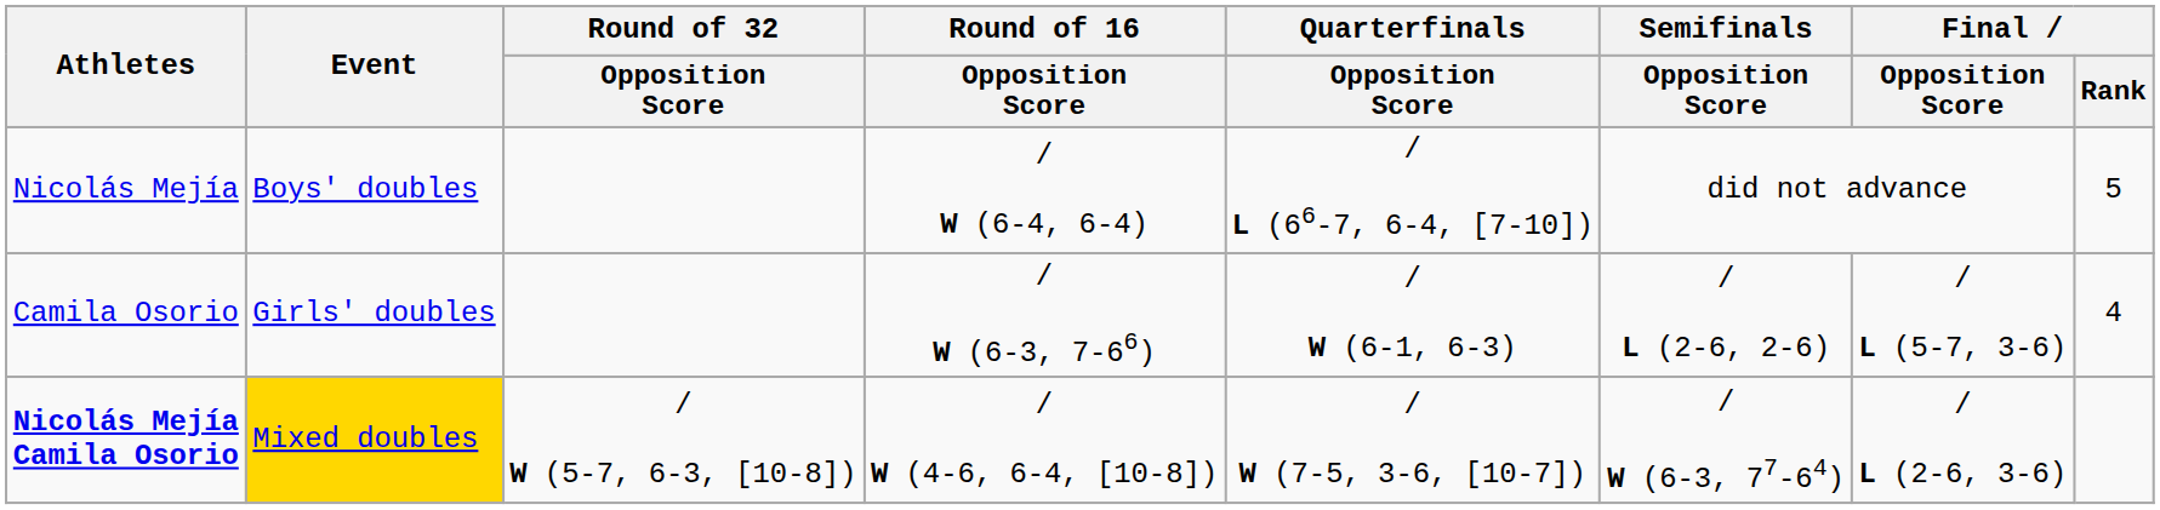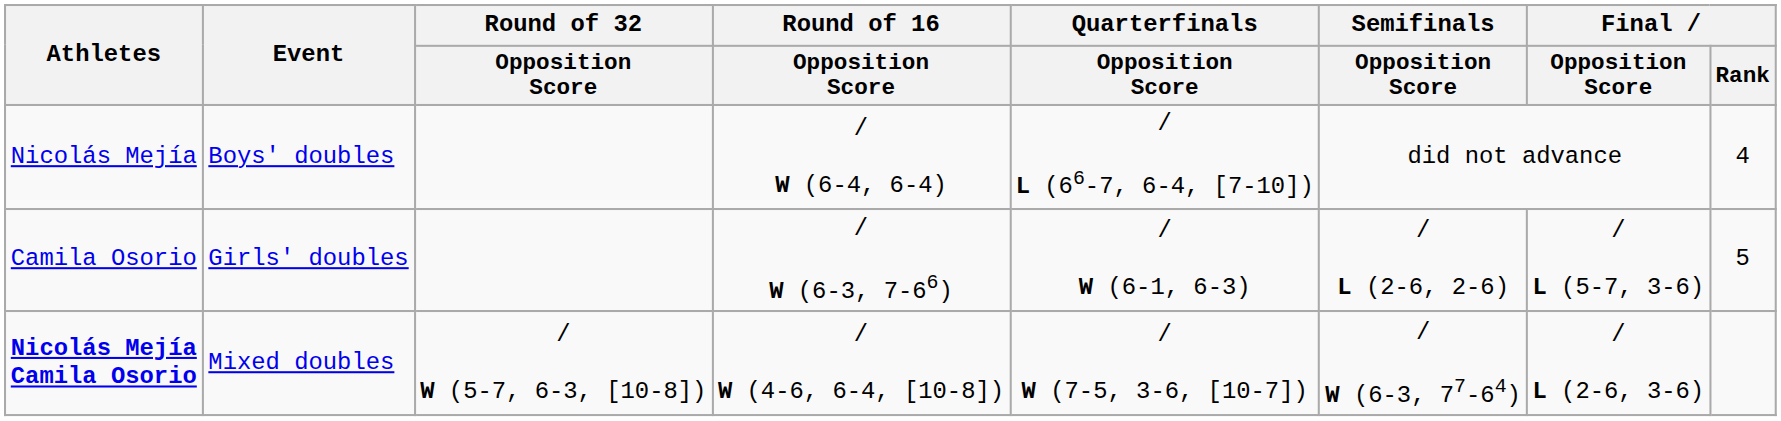 <table class=wikitable style="font-size:90%">
 <tr>
 <th rowspan=2>Athletes</th>
 <th rowspan=2>Event</th>
 <th>Round of 32</th>
 <th>Round of 16</th>
 <th>Quarterfinals</th>
 <th>Semifinals</th>
 <th colspan=2>Final / </th>
 </tr>
 <tr style="font-size:95%">
 <th>Opposition<br>Score</th>
 <th>Opposition<br>Score</th>
 <th>Opposition<br>Score</th>
 <th>Opposition<br>Score</th>
 <th>Opposition<br>Score</th>
 <th>Rank</th>
 </tr>
 <tr align=center>
 <td align=left><a href='#'>Nicolás Mejía</a><br></td>
 <td align=left><a href='#'>Boys' doubles</a></td>
 <td></td>
 <td> /<br><br><strong>W</strong> (6-4, 6-4)</td>
 <td> /<br><br><strong>L</strong> (6<sup>6</sup>-7, 6-4, [7-10])</td>
 <td colspan=2>did not advance</td>
-<td>5</td>
+<td>4</td>
 </tr>
 <tr align=center>
 <td align=left><a href='#'>Camila Osorio</a><br></td>
 <td align=left><a href='#'>Girls' doubles</a></td>
 <td></td>
 <td> /<br><br><strong>W</strong> (6-3, 7-6<sup>6</sup>)</td>
 <td> /<br><br><strong>W</strong> (6-1, 6-3)</td>
 <td> /<br><br><strong>L</strong> (2-6, 2-6)</td>
 <td> /<br><br><strong>L</strong> (5-7, 3-6)</td>
-<td>4</td>
+<td>5</td>
 </tr>
 <tr align=center>
 <td align=left><strong><a href='#'>Nicolás Mejía</a><br><a href='#'>Camila Osorio</a></strong></td>
-<td align=left style="background: gold;"><a href='#'>Mixed doubles</a></td>
+<td align=left><a href='#'>Mixed doubles</a></td>
 <td> /<br><br><strong>W</strong> (5-7, 6-3, [10-8])</td>
 <td> /<br><br><strong>W</strong> (4-6, 6-4, [10-8])</td>
 <td> /<br><br><strong>W</strong> (7-5, 3-6, [10-7])</td>
 <td> /<br><br><strong>W</strong> (6-3, 7<sup>7</sup>-6<sup>4</sup>)</td>
 <td> /<br><br><strong>L</strong> (2-6, 3-6)</td>
 <td></td>
 </tr>
 </table>
